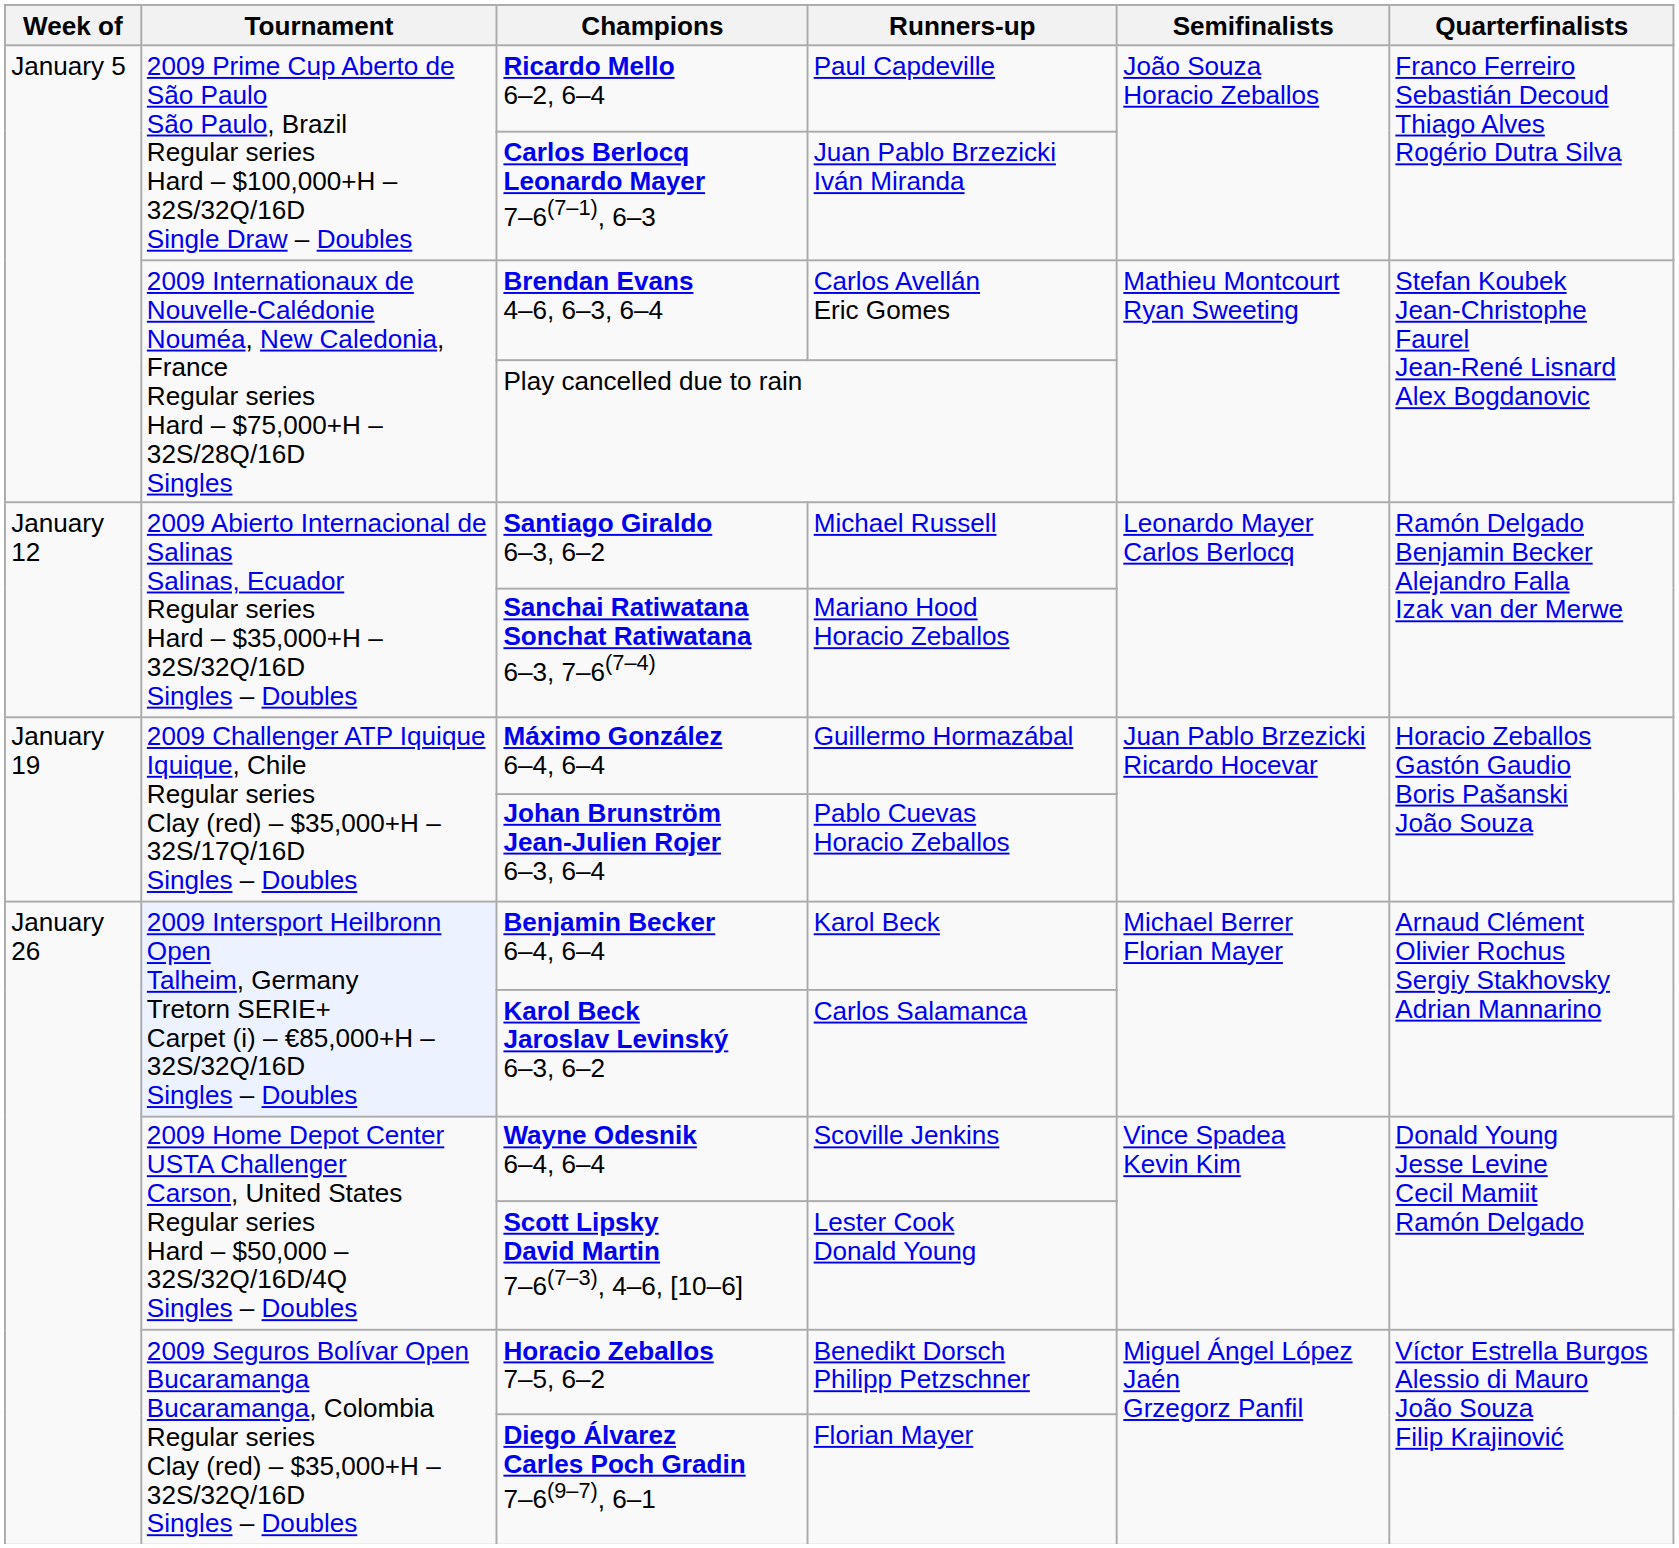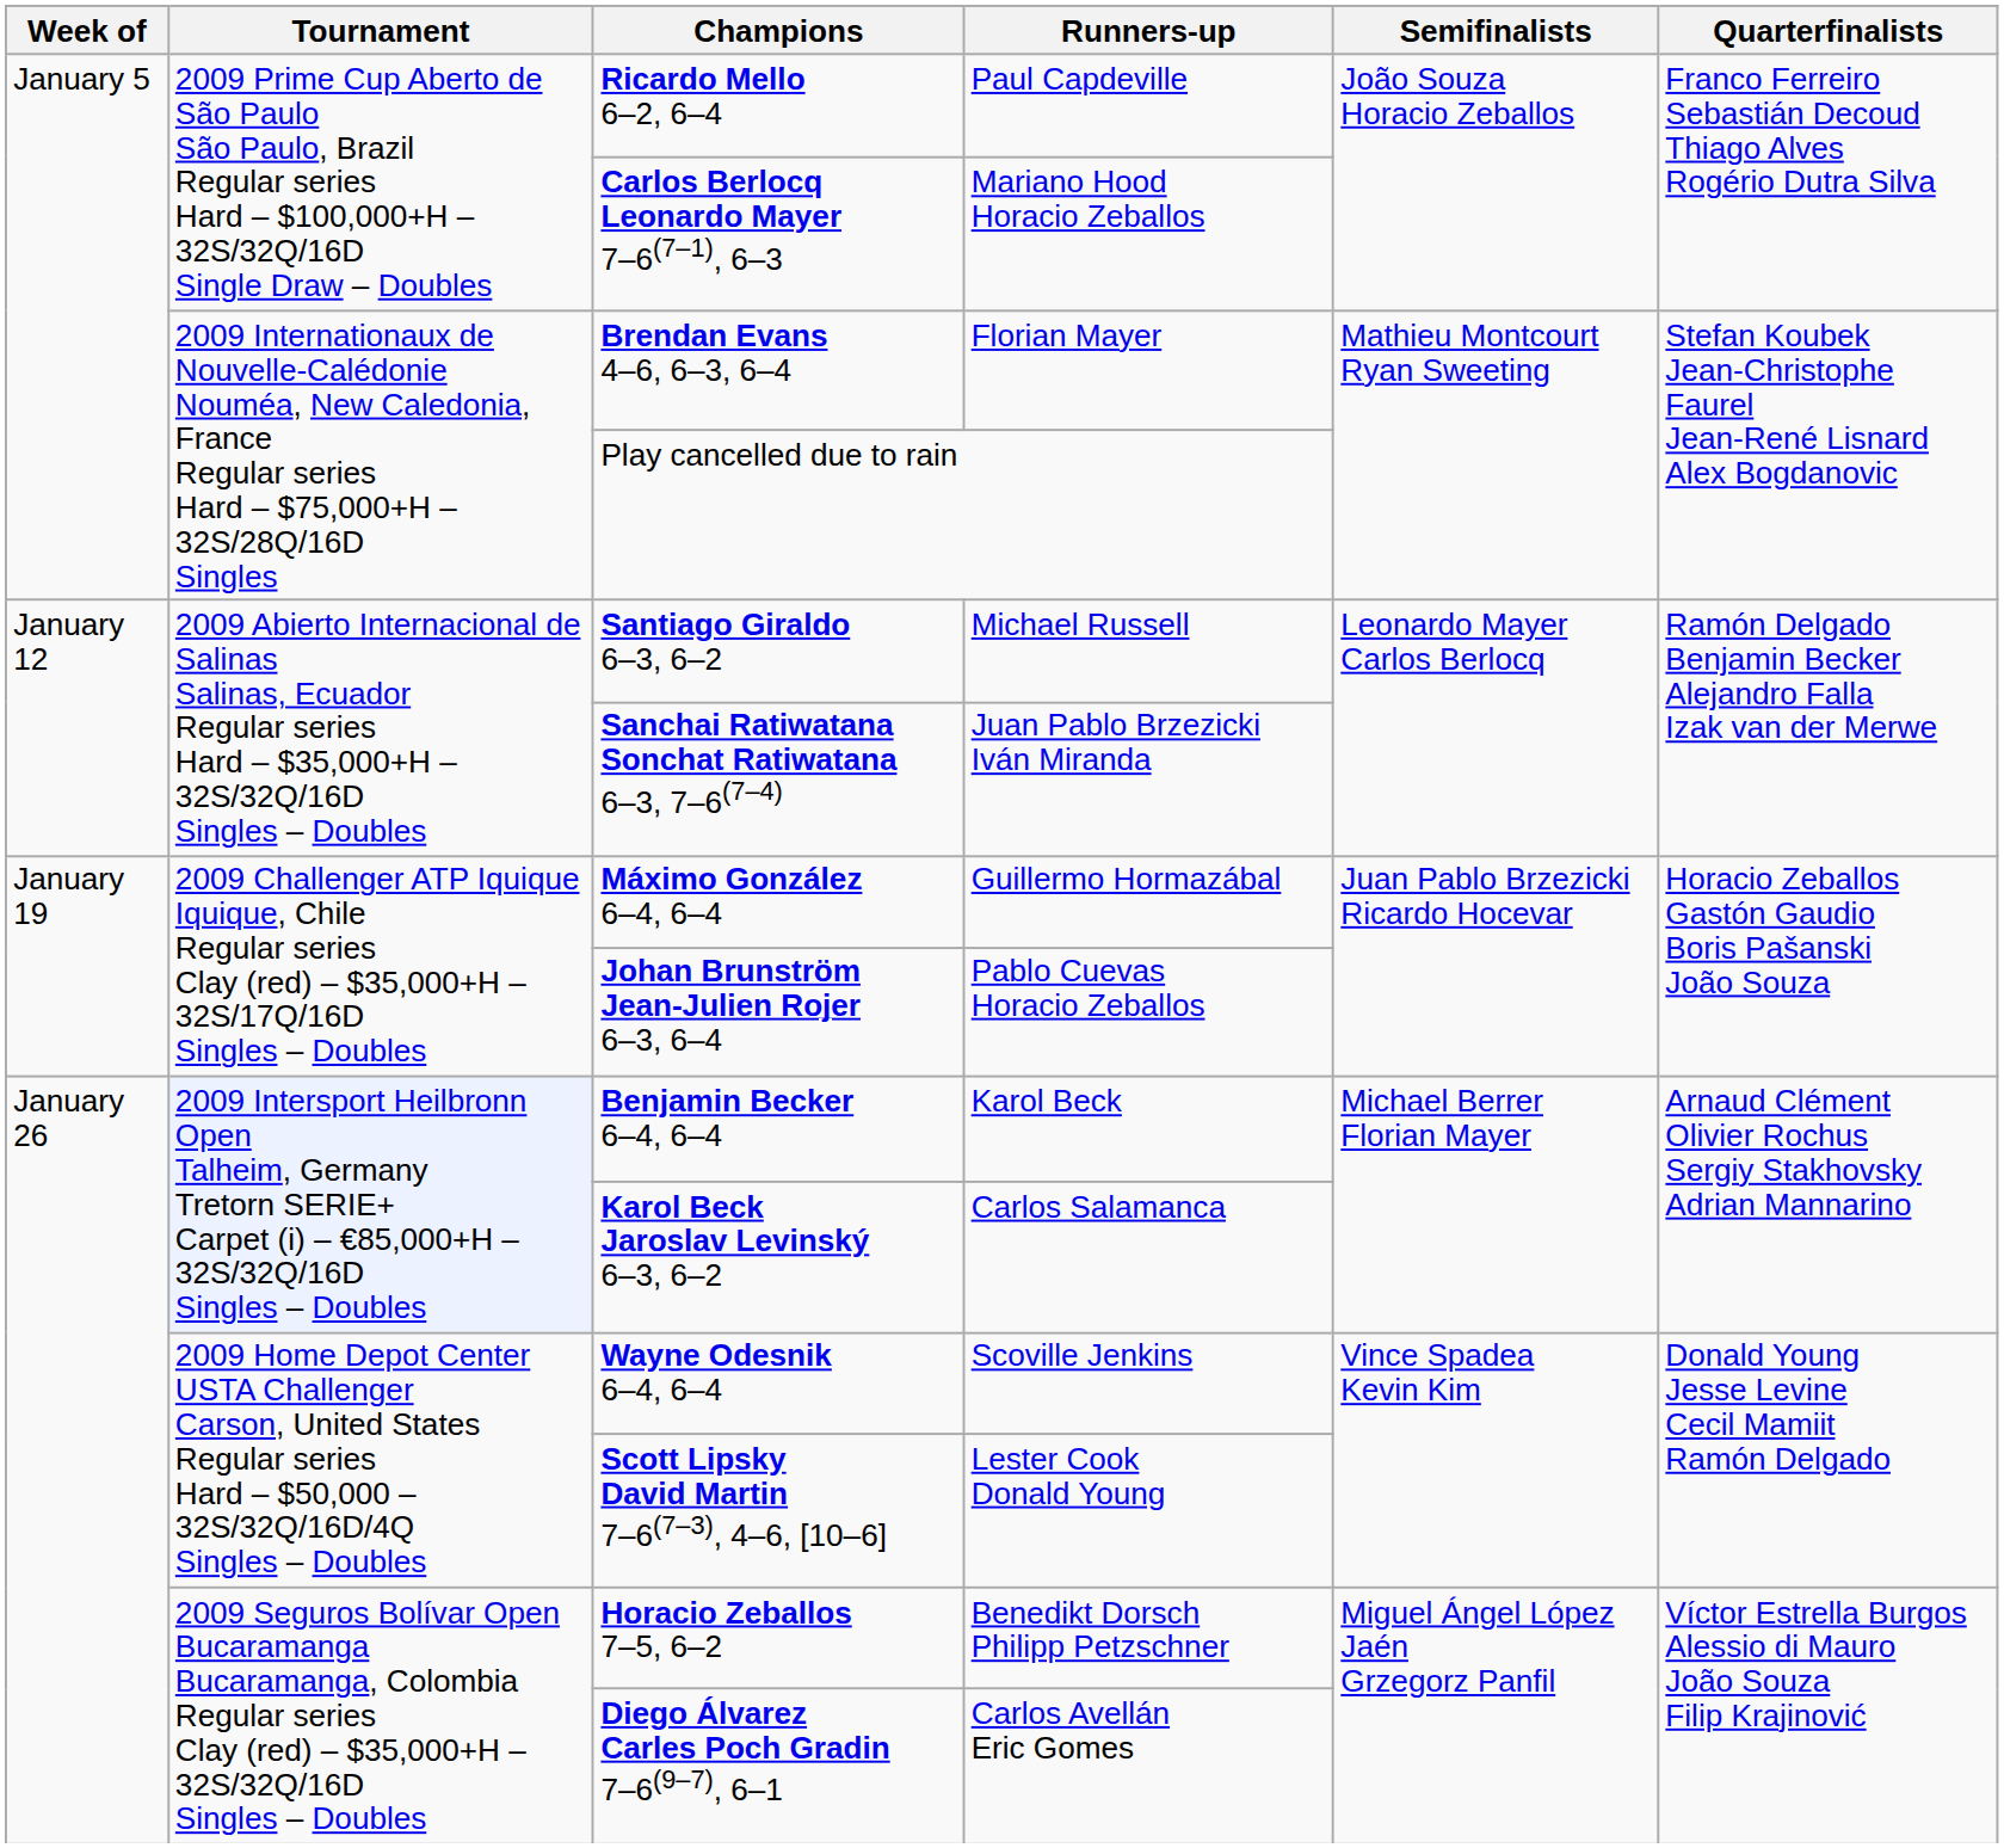 <table class="wikitable" style="font-size:85%;">
 <tr>
 <th width="75">Week of</th>
 <th width="230">Tournament</th>
 <th width="210">Champions</th>
 <th width="210">Runners-up</th>
 <th width="170">Semifinalists</th>
 <th width="170">Quarterfinalists</th>
 </tr>
 <tr valign=top>
 <td rowspan=4>January 5</td>
 <td rowspan=2><a href='#'>2009 Prime Cup Aberto de São Paulo</a><br> <a href='#'>São Paulo</a>, Brazil<br>Regular series<br>Hard – $100,000+H – 32S/32Q/16D<br><a href='#'>Single Draw</a> – <a href='#'>Doubles</a></td>
 <td> <strong><a href='#'>Ricardo Mello</a></strong><br>6–2, 6–4</td>
 <td> <a href='#'>Paul Capdeville</a></td>
 <td rowspan=2> <a href='#'>João Souza</a> <br> <a href='#'>Horacio Zeballos</a></td>
 <td rowspan=2> <a href='#'>Franco Ferreiro</a><br> <a href='#'>Sebastián Decoud</a><br> <a href='#'>Thiago Alves</a> <br>  <a href='#'>Rogério Dutra Silva</a></td>
 </tr>
 <tr valign=top>
 <td> <strong><a href='#'>Carlos Berlocq</a></strong><br> <strong><a href='#'>Leonardo Mayer</a></strong> <br> 7–6<sup>(7–1)</sup>, 6–3</td>
-<td> <a href='#'>Juan Pablo Brzezicki</a><br> <a href='#'>Iván Miranda</a></td>
+<td> <a href='#'>Mariano Hood</a><br> <a href='#'>Horacio Zeballos</a></td>
 </tr>
 <tr valign=top>
 <td rowspan=2><a href='#'>2009 Internationaux de Nouvelle-Calédonie</a><br> <a href='#'>Nouméa</a>, <a href='#'>New Caledonia</a>, France<br>Regular series<br>Hard – $75,000+H – 32S/28Q/16D<br><a href='#'>Singles</a></td>
 <td> <strong><a href='#'>Brendan Evans</a></strong><br>4–6, 6–3, 6–4</td>
-<td> <a href='#'>Carlos Avellán</a><br> Eric Gomes</td>
+<td> <a href='#'>Florian Mayer</a></td>
 <td rowspan=2> <a href='#'>Mathieu Montcourt</a><br> <a href='#'>Ryan Sweeting</a></td>
 <td rowspan=2> <a href='#'>Stefan Koubek</a><br> <a href='#'>Jean-Christophe Faurel</a><br> <a href='#'>Jean-René Lisnard</a><br> <a href='#'>Alex Bogdanovic</a></td>
 </tr>
 <tr valign=top>
 <td colspan=2>Play cancelled due to rain<br> <br> </td>
 </tr>
 <tr valign=top>
 <td rowspan=2>January 12</td>
 <td rowspan=2><a href='#'>2009 Abierto Internacional de Salinas</a><br> <a href='#'>Salinas, Ecuador</a><br>Regular series<br>Hard – $35,000+H – 32S/32Q/16D<br><a href='#'>Singles</a> – <a href='#'>Doubles</a></td>
 <td> <strong><a href='#'>Santiago Giraldo</a></strong><br> 6–3, 6–2</td>
 <td> <a href='#'>Michael Russell</a></td>
 <td rowspan=2> <a href='#'>Leonardo Mayer</a><br> <a href='#'>Carlos Berlocq</a></td>
 <td rowspan=2> <a href='#'>Ramón Delgado</a><br> <a href='#'>Benjamin Becker</a><br> <a href='#'>Alejandro Falla</a><br> <a href='#'>Izak van der Merwe</a></td>
 </tr>
 <tr valign=top>
 <td> <strong><a href='#'>Sanchai Ratiwatana</a></strong><br> <strong><a href='#'>Sonchat Ratiwatana</a></strong><br>6–3, 7–6<sup>(7–4)</sup></td>
-<td> <a href='#'>Mariano Hood</a><br> <a href='#'>Horacio Zeballos</a></td>
+<td> <a href='#'>Juan Pablo Brzezicki</a><br> <a href='#'>Iván Miranda</a></td>
 </tr>
 <tr valign=top>
 <td rowspan=2>January 19</td>
 <td rowspan=2><a href='#'>2009 Challenger ATP Iquique</a><br> <a href='#'>Iquique</a>, Chile<br>Regular series<br>Clay (red) – $35,000+H – 32S/17Q/16D<br><a href='#'>Singles</a> – <a href='#'>Doubles</a></td>
 <td> <strong><a href='#'>Máximo González</a></strong><br>6–4, 6–4</td>
 <td> <a href='#'>Guillermo Hormazábal</a></td>
 <td rowspan=2> <a href='#'>Juan Pablo Brzezicki</a><br> <a href='#'>Ricardo Hocevar</a></td>
 <td rowspan=2> <a href='#'>Horacio Zeballos</a><br> <a href='#'>Gastón Gaudio</a><br> <a href='#'>Boris Pašanski</a><br> <a href='#'>João Souza</a></td>
 </tr>
 <tr valign=top>
 <td> <strong><a href='#'>Johan Brunström</a></strong><br> <strong><a href='#'>Jean-Julien Rojer</a></strong><br>6–3, 6–4</td>
 <td> <a href='#'>Pablo Cuevas</a><br> <a href='#'>Horacio Zeballos</a></td>
 </tr>
 <tr valign=top>
 <td rowspan=6>January 26</td>
 <td bgcolor="#ECF2FF" rowspan=2><a href='#'>2009 Intersport Heilbronn Open</a><br><a href='#'>Talheim</a>, Germany<br>Tretorn SERIE+<br>Carpet (i) – €85,000+H – 32S/32Q/16D<br><a href='#'>Singles</a> – <a href='#'>Doubles</a></td>
 <td> <strong><a href='#'>Benjamin Becker</a></strong><br>6–4, 6–4</td>
 <td> <a href='#'>Karol Beck</a></td>
 <td rowspan=2> <a href='#'>Michael Berrer</a><br> <a href='#'>Florian Mayer</a></td>
 <td rowspan=2> <a href='#'>Arnaud Clément</a><br> <a href='#'>Olivier Rochus</a><br> <a href='#'>Sergiy Stakhovsky</a><br> <a href='#'>Adrian Mannarino</a></td>
 </tr>
 <tr valign=top>
 <td> <strong><a href='#'>Karol Beck</a></strong><br> <strong><a href='#'>Jaroslav Levinský</a></strong><br>6–3, 6–2</td>
 <td> <a href='#'>Carlos Salamanca</a></td>
 </tr>
 <tr valign=top>
 <td rowspan=2><a href='#'>2009 Home Depot Center USTA Challenger</a><br> <a href='#'>Carson</a>, United States<br>Regular series<br>Hard – $50,000 – 32S/32Q/16D/4Q<br><a href='#'>Singles</a> – <a href='#'>Doubles</a></td>
 <td> <strong><a href='#'>Wayne Odesnik</a></strong><br>6–4, 6–4</td>
 <td> <a href='#'>Scoville Jenkins</a></td>
 <td rowspan=2> <a href='#'>Vince Spadea</a> <br> <a href='#'>Kevin Kim</a></td>
 <td rowspan=2> <a href='#'>Donald Young</a><br> <a href='#'>Jesse Levine</a><br> <a href='#'>Cecil Mamiit</a><br> <a href='#'>Ramón Delgado</a></td>
 </tr>
 <tr valign=top>
 <td> <strong><a href='#'>Scott Lipsky</a></strong><br> <strong><a href='#'>David Martin</a></strong><br>7–6<sup>(7–3)</sup>, 4–6, [10–6]</td>
 <td> <a href='#'>Lester Cook</a><br> <a href='#'>Donald Young</a></td>
 </tr>
 <tr valign=top>
 <td rowspan=2><a href='#'>2009 Seguros Bolívar Open Bucaramanga</a><br> <a href='#'>Bucaramanga</a>, Colombia<br>Regular series<br>Clay (red) – $35,000+H – 32S/32Q/16D<br><a href='#'>Singles</a> – <a href='#'>Doubles</a></td>
 <td> <strong><a href='#'>Horacio Zeballos</a></strong><br>7–5, 6–2</td>
 <td> <a href='#'>Benedikt Dorsch</a><br> <a href='#'>Philipp Petzschner</a></td>
 <td rowspan=2> <a href='#'>Miguel Ángel López Jaén</a><br> <a href='#'>Grzegorz Panfil</a></td>
 <td rowspan=2> <a href='#'>Víctor Estrella Burgos</a><br> <a href='#'>Alessio di Mauro</a><br> <a href='#'>João Souza</a><br> <a href='#'>Filip Krajinović</a></td>
 </tr>
 <tr valign=top>
 <td> <strong><a href='#'>Diego Álvarez</a></strong><br> <strong><a href='#'>Carles Poch Gradin</a></strong><br>7–6<sup>(9–7)</sup>, 6–1</td>
-<td> <a href='#'>Florian Mayer</a></td>
+<td> <a href='#'>Carlos Avellán</a><br> Eric Gomes</td>
 </tr>
 </table>
